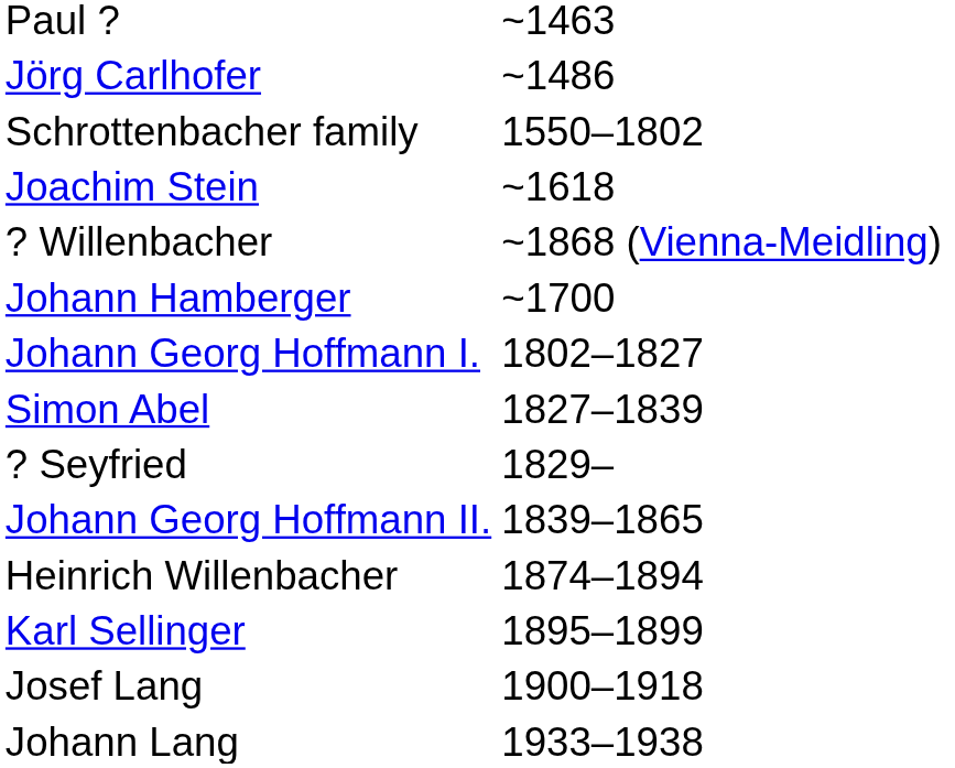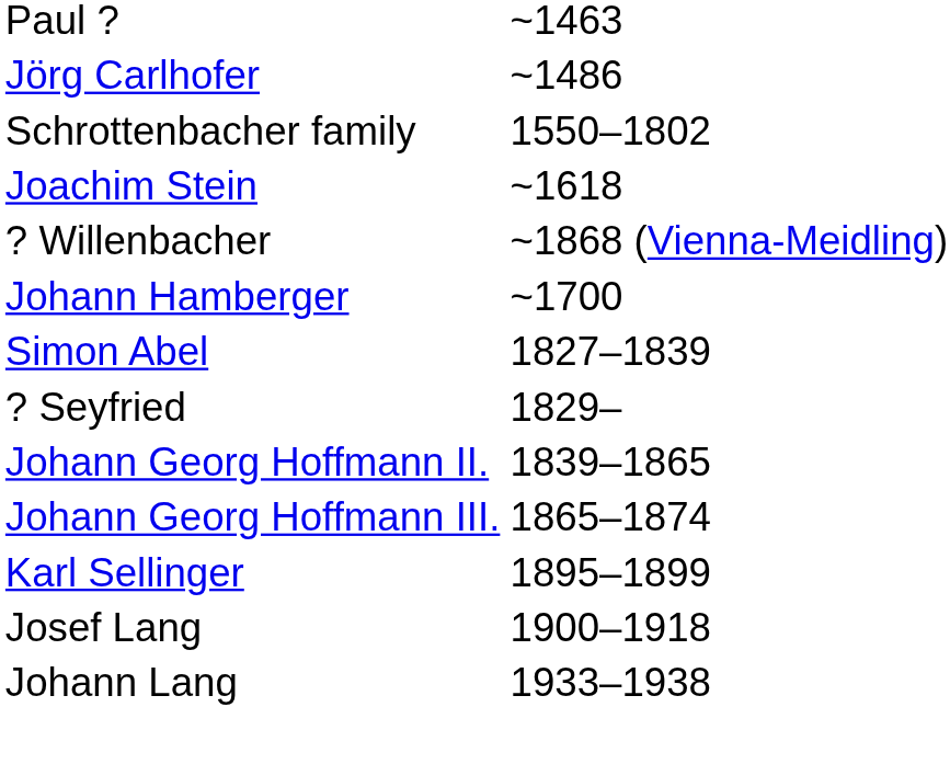 <table>
 <tr>
 <td>Paul ?</td>
 <td>~1463</td>
 </tr>
 <tr>
 <td><a href='#'>Jörg Carlhofer</a></td>
 <td>~1486</td>
 </tr>
 <tr>
 <td>Schrottenbacher family</td>
 <td>1550–1802</td>
 </tr>
 <tr>
 <td><a href='#'>Joachim Stein</a></td>
 <td>~1618</td>
 </tr>
 <tr>
 <td>? Willenbacher</td>
 <td>~1868 (<a href='#'>Vienna-Meidling</a>)</td>
 </tr>
 <tr>
 <td><a href='#'>Johann Hamberger</a></td>
 <td>~1700</td>
 </tr>
 <tr>
-<td><a href='#'>Johann Georg Hoffmann I.</a></td>
-<td>1802–1827</td>
-</tr>
-<tr>
 <td><a href='#'>Simon Abel</a></td>
 <td>1827–1839</td>
 </tr>
 <tr>
 <td>? Seyfried</td>
 <td>1829–</td>
 </tr>
 <tr>
 <td><a href='#'>Johann Georg Hoffmann II.</a></td>
 <td>1839–1865</td>
 </tr>
 <tr>
-<td>Heinrich Willenbacher</td>
-<td>1874–1894</td>
+<td><a href='#'>Johann Georg Hoffmann III.</a></td>
+<td>1865–1874</td>
 </tr>
 <tr>
 <td><a href='#'>Karl Sellinger</a></td>
 <td>1895–1899</td>
 </tr>
 <tr>
 <td>Josef Lang</td>
 <td>1900–1918</td>
 </tr>
 <tr>
 <td>Johann Lang</td>
 <td>1933–1938</td>
 </tr>
 </table>
